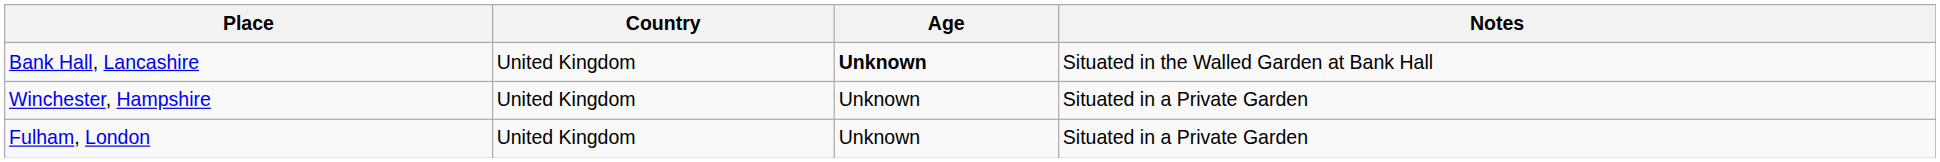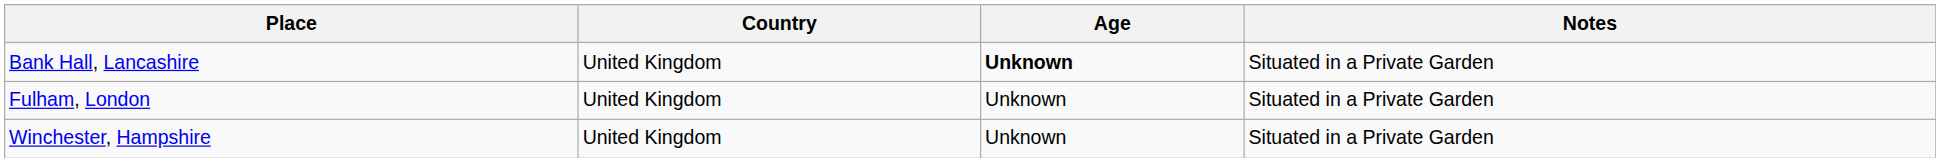 <table class="wikitable sortable" style="width:100%; border:0; text-align:left; line-height:150%;">
 <tr>
 <th>Place</th>
 <th>Country</th>
 <th>Age</th>
 <th>Notes</th>
 </tr>
 <tr>
 <td><a href='#'>Bank Hall</a>, <a href='#'>Lancashire</a></td>
 <td>United Kingdom</td>
 <td><strong>Unknown</strong></td>
-<td>Situated in the Walled Garden at Bank Hall</td>
-</tr>
-<tr>
-<td><a href='#'>Winchester</a>, <a href='#'>Hampshire</a></td>
-<td>United Kingdom</td>
-<td>Unknown</td>
 <td>Situated in a Private Garden</td>
 </tr>
 <tr>
 <td><a href='#'>Fulham</a>, <a href='#'>London</a></td>
 <td>United Kingdom</td>
 <td>Unknown</td>
 <td>Situated in a Private Garden</td>
 </tr>
 <tr>
+<td><a href='#'>Winchester</a>, <a href='#'>Hampshire</a></td>
+<td>United Kingdom</td>
+<td>Unknown</td>
+<td>Situated in a Private Garden</td>
+</tr>
+<tr>
 </tr>
 </table>
